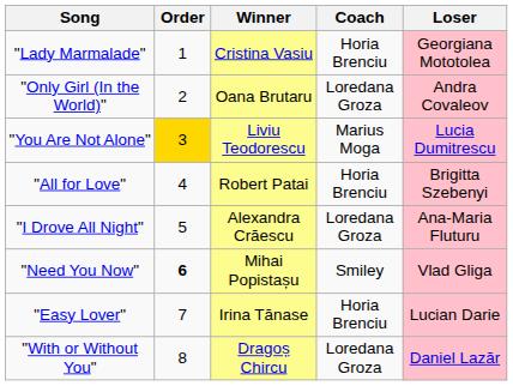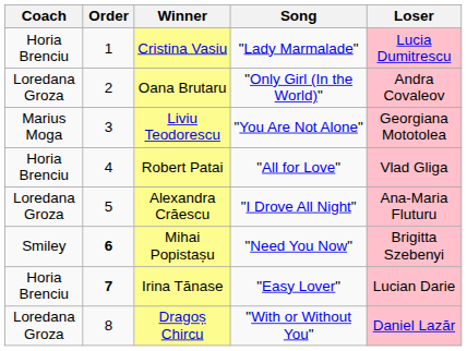 <table class="wikitable" style="text-align: center; width:80%;">
 <tr>
-<th style="width:25%;">Song</th>
+<th style="width:11%;">Coach</th>
 <th style="width:05%;">Order</th>
 <th style="width:16%;">Winner</th>
-<th style="width:11%;">Coach</th>
+<th style="width:25%;">Song</th>
 <th style="width:16%;">Loser</th>
 </tr>
 <tr>
-<td>"<a href='#'>Lady Marmalade</a>"</td>
+<td>Horia Brenciu</td>
 <td>1</td>
 <td style="background:#fdfc8f;"><a href='#'>Cristina Vasiu</a></td>
-<td>Horia Brenciu</td>
+<td>"<a href='#'>Lady Marmalade</a>"</td>
+<td style="background:pink;"><a href='#'>Lucia Dumitrescu</a></td>
+</tr>
+<tr>
+<td>Loredana Groza</td>
+<td>2</td>
+<td style="background:#fdfc8f;">Oana Brutaru</td>
+<td>"<a href='#'>Only Girl (In the World)</a>"</td>
+<td style="background:pink;">Andra Covaleov</td>
+</tr>
+<tr>
+<td>Marius Moga</td>
+<td>3</td>
+<td style="background:#fdfc8f;"><a href='#'>Liviu Teodorescu</a></td>
+<td>"<a href='#'>You Are Not Alone</a>"</td>
 <td style="background:pink;">Georgiana Mototolea</td>
 </tr>
 <tr>
-<td>"<a href='#'>Only Girl (In the World)</a>"</td>
-<td>2</td>
-<td style="background:#fdfc8f;">Oana Brutaru</td>
-<td>Loredana Groza</td>
-<td style="background:pink;">Andra Covaleov</td>
+<td>Horia Brenciu</td>
+<td>4</td>
+<td style="background:#fdfc8f;">Robert Patai</td>
+<td>"<a href='#'>All for Love</a>"</td>
+<td style="background:pink;">Vlad Gliga</td>
 </tr>
 <tr>
-<td>"<a href='#'>You Are Not Alone</a>"</td>
-<td style="background: gold;">3</td>
-<td style="background:#fdfc8f;"><a href='#'>Liviu Teodorescu</a></td>
-<td>Marius Moga</td>
-<td style="background:pink;"><a href='#'>Lucia Dumitrescu</a></td>
+<td>Loredana Groza</td>
+<td>5</td>
+<td style="background:#fdfc8f;">Alexandra Crăescu</td>
+<td>"<a href='#'>I Drove All Night</a>"</td>
+<td style="background:pink;">Ana-Maria Fluturu</td>
 </tr>
 <tr>
-<td>"<a href='#'>All for Love</a>"</td>
-<td>4</td>
-<td style="background:#fdfc8f;">Robert Patai</td>
-<td>Horia Brenciu</td>
+<td>Smiley</td>
+<td><strong>6</strong></td>
+<td style="background:#fdfc8f;">Mihai Popistașu</td>
+<td>"<a href='#'>Need You Now</a>"</td>
 <td style="background:pink;">Brigitta Szebenyi</td>
 </tr>
 <tr>
-<td>"<a href='#'>I Drove All Night</a>"</td>
-<td>5</td>
-<td style="background:#fdfc8f;">Alexandra Crăescu</td>
-<td>Loredana Groza</td>
-<td style="background:pink;">Ana-Maria Fluturu</td>
-</tr>
-<tr>
-<td>"<a href='#'>Need You Now</a>"</td>
-<td><strong>6</strong></td>
-<td style="background:#fdfc8f;">Mihai Popistașu</td>
-<td>Smiley</td>
-<td style="background:pink;">Vlad Gliga</td>
-</tr>
-<tr>
+<td>Horia Brenciu</td>
+<td><strong>7</strong></td>
+<td style="background:#fdfc8f;">Irina Tănase</td>
 <td>"<a href='#'>Easy Lover</a>"</td>
-<td>7</td>
-<td style="background:#fdfc8f;">Irina Tănase</td>
-<td>Horia Brenciu</td>
 <td style="background:pink;">Lucian Darie</td>
 </tr>
 <tr>
-<td>"<a href='#'>With or Without You</a>"</td>
+<td>Loredana Groza</td>
 <td>8</td>
 <td style="background:#fdfc8f;"><a href='#'>Dragoș Chircu</a></td>
-<td>Loredana Groza</td>
+<td>"<a href='#'>With or Without You</a>"</td>
 <td style="background:pink;"><a href='#'>Daniel Lazăr</a></td>
 </tr>
 </table>
